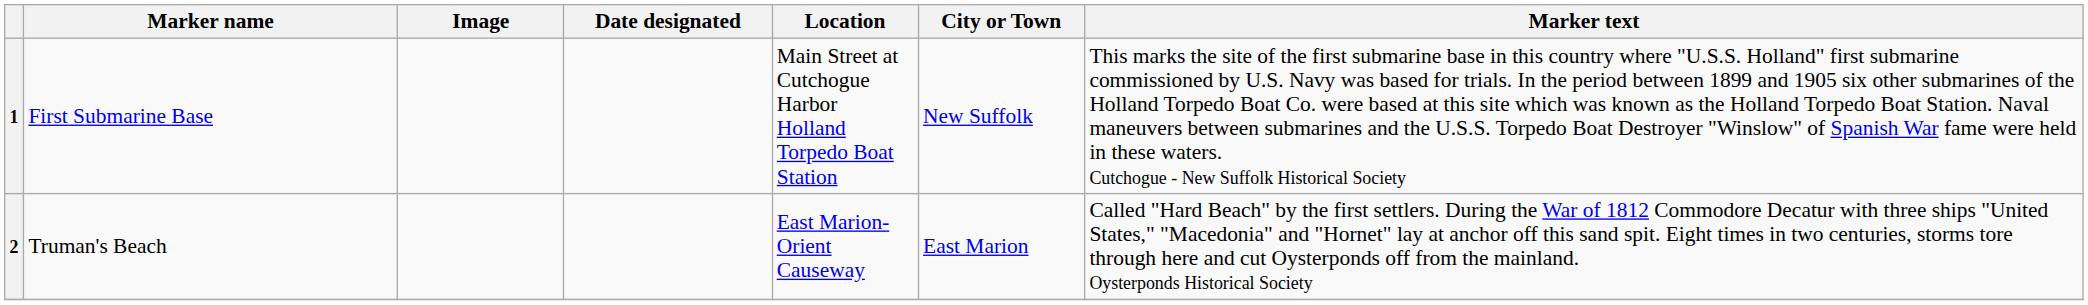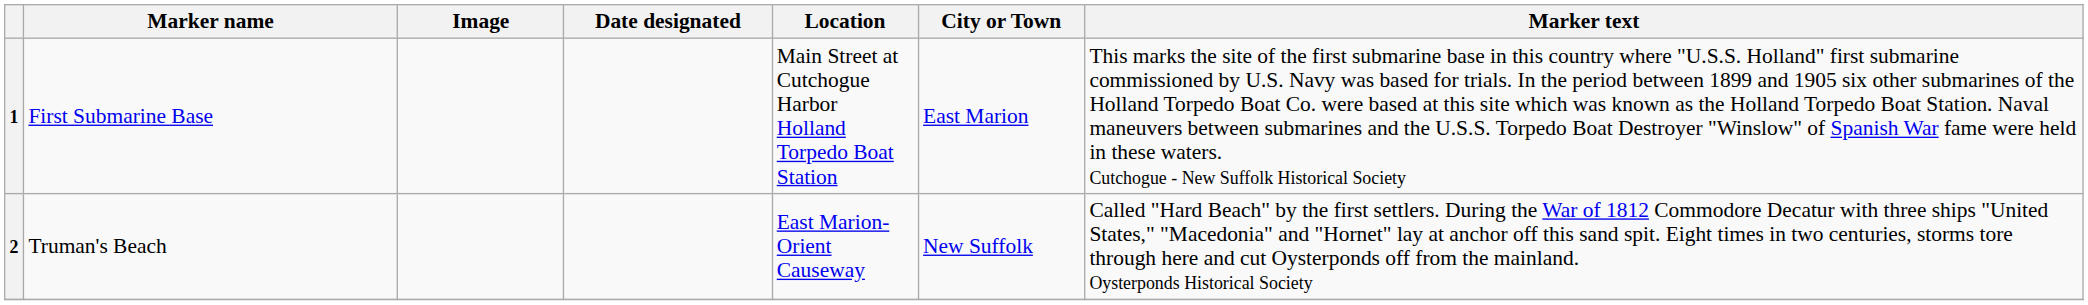 <table class="wikitable sortable" style="width:98%">
 <tr>
 <th></th>
 <th width = 18% ><strong>Marker name</strong></th>
 <th width = 8% class="unsortable" ><strong>Image</strong></th>
 <th width = 10% ><strong>Date designated</strong></th>
 <th><strong>Location</strong></th>
 <th width = 8% ><strong>City or Town</strong></th>
 <th class="unsortable" ><strong>Marker text</strong></th>
 </tr>
 <tr ->
 <th><small>1</small></th>
 <td><a href='#'>First Submarine Base</a></td>
 <td></td>
 <td></td>
 <td>Main Street at Cutchogue Harbor<br> <a href='#'>Holland Torpedo Boat Station</a></td>
-<td><a href='#'>New Suffolk</a></td>
+<td><a href='#'>East Marion</a></td>
 <td>This marks the site of the first submarine base in this country where "U.S.S. Holland" first submarine commissioned by U.S. Navy was based for trials. In the period between 1899 and 1905 six other submarines of the Holland Torpedo Boat Co. were based at this site which was known as the Holland Torpedo Boat Station. Naval maneuvers between submarines and the U.S.S. Torpedo Boat Destroyer "Winslow" of <a href='#'>Spanish War</a> fame were held in these waters.<br><small>Cutchogue - New Suffolk Historical Society</small></td>
 </tr>
 <tr ->
 <th><small>2</small></th>
 <td>Truman's Beach</td>
 <td></td>
 <td></td>
 <td><a href='#'>East Marion-Orient Causeway</a></td>
-<td><a href='#'>East Marion</a></td>
+<td><a href='#'>New Suffolk</a></td>
 <td>Called "Hard Beach" by the first settlers. During the <a href='#'>War of 1812</a> Commodore Decatur with three ships "United States,"  "Macedonia" and "Hornet" lay at anchor off this sand spit. Eight times in two centuries, storms tore through here and cut Oysterponds off from the mainland.<br><small>Oysterponds Historical Society</small></td>
 </tr>
 <tr ->
 </tr>
 </table>
